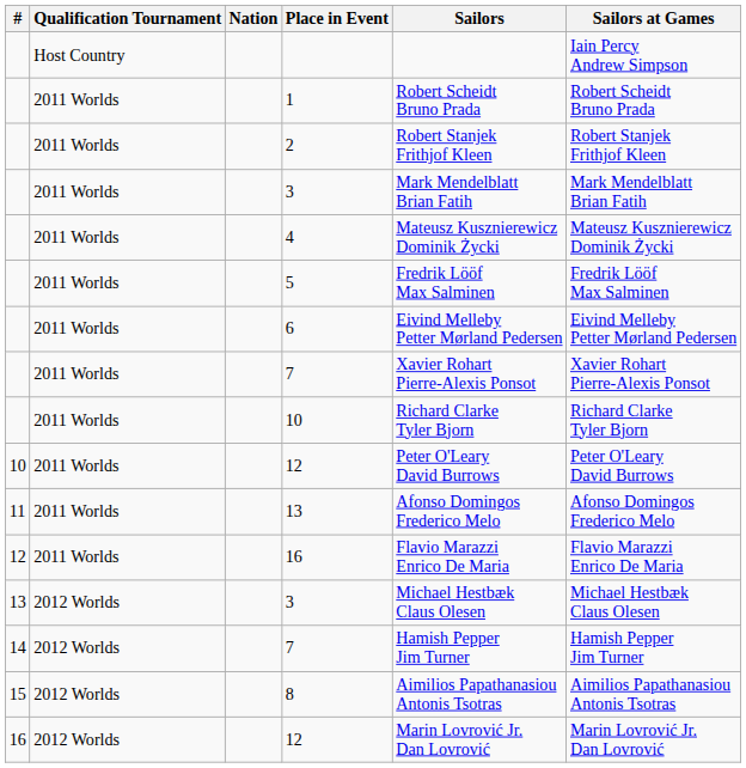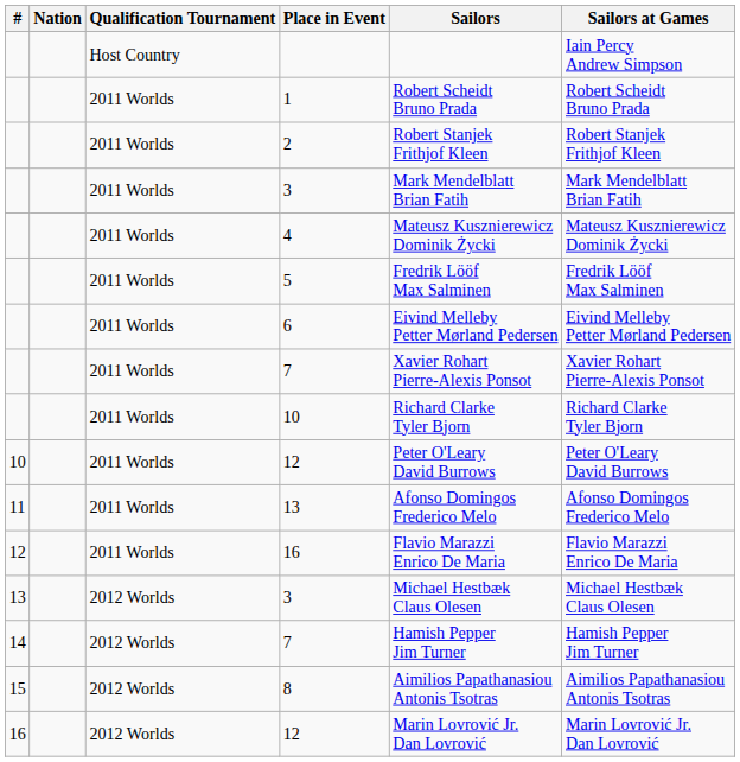 <table class="sortable wikitable">
 <tr>
 <th>#</th>
+<th>Nation</th>
 <th>Qualification Tournament</th>
-<th>Nation</th>
 <th>Place in Event</th>
 <th>Sailors</th>
 <th>Sailors at Games</th>
 </tr>
 <tr>
 <td></td>
+<td></td>
 <td>Host Country</td>
-<td></td>
 <td></td>
 <td></td>
 <td><a href='#'>Iain Percy</a><br><a href='#'>Andrew Simpson</a></td>
 </tr>
 <tr>
 <td></td>
+<td></td>
 <td>2011 Worlds</td>
-<td></td>
 <td>1</td>
 <td><a href='#'>Robert Scheidt</a> <br> <a href='#'>Bruno Prada</a></td>
 <td><a href='#'>Robert Scheidt</a> <br> <a href='#'>Bruno Prada</a></td>
 </tr>
 <tr>
 <td></td>
+<td></td>
 <td>2011 Worlds</td>
-<td></td>
 <td>2</td>
 <td><a href='#'>Robert Stanjek</a> <br> <a href='#'>Frithjof Kleen</a></td>
 <td><a href='#'>Robert Stanjek</a> <br> <a href='#'>Frithjof Kleen</a></td>
 </tr>
 <tr>
 <td></td>
+<td></td>
 <td>2011 Worlds</td>
-<td></td>
 <td>3</td>
 <td><a href='#'>Mark Mendelblatt</a> <br> <a href='#'>Brian Fatih</a></td>
 <td><a href='#'>Mark Mendelblatt</a> <br> <a href='#'>Brian Fatih</a></td>
 </tr>
 <tr>
 <td></td>
+<td></td>
 <td>2011 Worlds</td>
-<td></td>
 <td>4</td>
 <td><a href='#'>Mateusz Kusznierewicz</a> <br> <a href='#'>Dominik Życki</a></td>
 <td><a href='#'>Mateusz Kusznierewicz</a> <br> <a href='#'>Dominik Życki</a></td>
 </tr>
 <tr>
 <td></td>
+<td></td>
 <td>2011 Worlds</td>
-<td></td>
 <td>5</td>
 <td><a href='#'>Fredrik Lööf</a> <br> <a href='#'>Max Salminen</a></td>
 <td><a href='#'>Fredrik Lööf</a> <br> <a href='#'>Max Salminen</a></td>
 </tr>
 <tr>
 <td></td>
+<td></td>
 <td>2011 Worlds</td>
-<td></td>
 <td>6</td>
 <td><a href='#'>Eivind Melleby</a> <br> <a href='#'>Petter Mørland Pedersen</a></td>
 <td><a href='#'>Eivind Melleby</a> <br> <a href='#'>Petter Mørland Pedersen</a></td>
 </tr>
 <tr>
 <td></td>
+<td></td>
 <td>2011 Worlds</td>
-<td></td>
 <td>7</td>
 <td><a href='#'>Xavier Rohart</a> <br> <a href='#'>Pierre-Alexis Ponsot</a></td>
 <td><a href='#'>Xavier Rohart</a> <br> <a href='#'>Pierre-Alexis Ponsot</a></td>
 </tr>
 <tr>
 <td></td>
+<td></td>
 <td>2011 Worlds</td>
-<td></td>
 <td>10</td>
 <td><a href='#'>Richard Clarke</a> <br> <a href='#'>Tyler Bjorn</a></td>
 <td><a href='#'>Richard Clarke</a> <br> <a href='#'>Tyler Bjorn</a></td>
 </tr>
 <tr>
 <td>10</td>
+<td></td>
 <td>2011 Worlds</td>
-<td></td>
 <td>12</td>
 <td><a href='#'>Peter O'Leary</a> <br> <a href='#'>David Burrows</a></td>
 <td><a href='#'>Peter O'Leary</a> <br> <a href='#'>David Burrows</a></td>
 </tr>
 <tr>
 <td>11</td>
+<td></td>
 <td>2011 Worlds</td>
-<td></td>
 <td>13</td>
 <td><a href='#'>Afonso Domingos</a> <br> <a href='#'>Frederico Melo</a></td>
 <td><a href='#'>Afonso Domingos</a> <br> <a href='#'>Frederico Melo</a></td>
 </tr>
 <tr>
 <td>12</td>
+<td></td>
 <td>2011 Worlds</td>
-<td></td>
 <td>16</td>
 <td><a href='#'>Flavio Marazzi</a> <br> <a href='#'>Enrico De Maria</a></td>
 <td><a href='#'>Flavio Marazzi</a> <br> <a href='#'>Enrico De Maria</a></td>
 </tr>
 <tr>
 <td>13</td>
+<td></td>
 <td>2012 Worlds</td>
-<td></td>
 <td>3</td>
 <td><a href='#'>Michael Hestbæk</a> <br> <a href='#'>Claus Olesen</a></td>
 <td><a href='#'>Michael Hestbæk</a> <br> <a href='#'>Claus Olesen</a></td>
 </tr>
 <tr>
 <td>14</td>
+<td></td>
 <td>2012 Worlds</td>
-<td></td>
 <td>7</td>
 <td><a href='#'>Hamish Pepper</a> <br> <a href='#'>Jim Turner</a></td>
 <td><a href='#'>Hamish Pepper</a> <br> <a href='#'>Jim Turner</a></td>
 </tr>
 <tr>
 <td>15</td>
+<td></td>
 <td>2012 Worlds</td>
-<td></td>
 <td>8</td>
 <td><a href='#'>Aimilios Papathanasiou</a> <br> <a href='#'>Antonis Tsotras</a></td>
 <td><a href='#'>Aimilios Papathanasiou</a> <br> <a href='#'>Antonis Tsotras</a></td>
 </tr>
 <tr>
 <td>16</td>
+<td></td>
 <td>2012 Worlds</td>
-<td></td>
 <td>12</td>
 <td><a href='#'>Marin Lovrović Jr.</a> <br> <a href='#'>Dan Lovrović</a></td>
 <td><a href='#'>Marin Lovrović Jr.</a> <br> <a href='#'>Dan Lovrović</a></td>
 </tr>
 </table>
